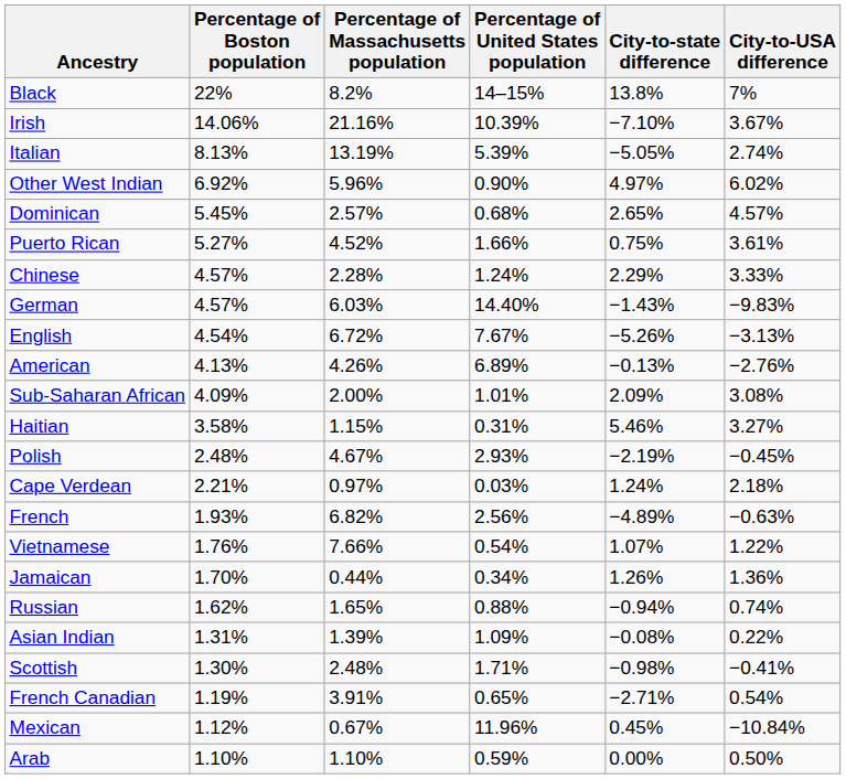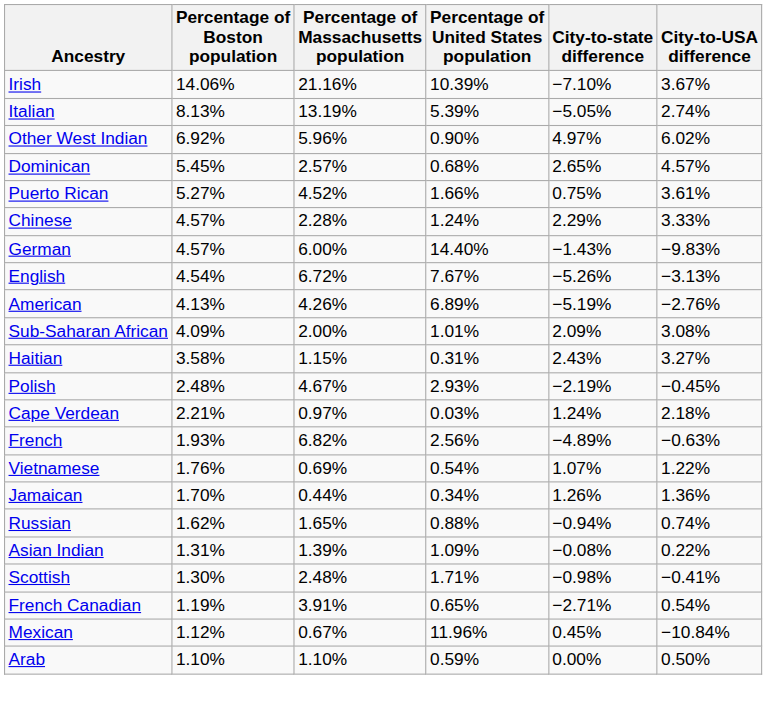 <table class="wikitable sortable">
 <tr valign=bottom>
 <th>Ancestry</th>
 <th>Percentage of<br>Boston<br>population</th>
 <th>Percentage of<br>Massachusetts<br>population</th>
 <th>Percentage of<br>United States<br>population</th>
 <th>City-to-state<br>difference</th>
 <th>City-to-USA<br>difference</th>
-</tr>
-<tr>
-<td><a href='#'>Black</a></td>
-<td>22%</td>
-<td>8.2%</td>
-<td>14–15%</td>
-<td>13.8%</td>
-<td>7%</td>
 </tr>
 <tr>
 <td><a href='#'>Irish</a></td>
 <td>14.06%</td>
 <td>21.16%</td>
 <td>10.39%</td>
 <td>−7.10%</td>
 <td>3.67%</td>
 </tr>
 <tr>
 <td><a href='#'>Italian</a></td>
 <td>8.13%</td>
 <td>13.19%</td>
 <td>5.39%</td>
 <td>−5.05%</td>
 <td>2.74%</td>
 </tr>
 <tr>
 <td><a href='#'>Other West Indian</a></td>
 <td>6.92%</td>
 <td>5.96%</td>
 <td>0.90%</td>
 <td>4.97%</td>
 <td>6.02%</td>
 </tr>
 <tr>
 <td><a href='#'>Dominican</a></td>
 <td>5.45%</td>
 <td>2.57%</td>
 <td>0.68%</td>
 <td>2.65%</td>
 <td>4.57%</td>
 </tr>
 <tr>
 <td><a href='#'>Puerto Rican</a></td>
 <td>5.27%</td>
 <td>4.52%</td>
 <td>1.66%</td>
 <td>0.75%</td>
 <td>3.61%</td>
 </tr>
 <tr>
 <td><a href='#'>Chinese</a></td>
 <td>4.57%</td>
 <td>2.28%</td>
 <td>1.24%</td>
 <td>2.29%</td>
 <td>3.33%</td>
 </tr>
 <tr>
 <td><a href='#'>German</a></td>
 <td>4.57%</td>
-<td>6.03%</td>
+<td>6.00%</td>
 <td>14.40%</td>
 <td>−1.43%</td>
 <td>−9.83%</td>
 </tr>
 <tr>
 <td><a href='#'>English</a></td>
 <td>4.54%</td>
 <td>6.72%</td>
 <td>7.67%</td>
 <td>−5.26%</td>
 <td>−3.13%</td>
 </tr>
 <tr>
 <td><a href='#'>American</a></td>
 <td>4.13%</td>
 <td>4.26%</td>
 <td>6.89%</td>
-<td>−0.13%</td>
+<td>−5.19%</td>
 <td>−2.76%</td>
 </tr>
 <tr>
 <td><a href='#'>Sub-Saharan African</a></td>
 <td>4.09%</td>
 <td>2.00%</td>
 <td>1.01%</td>
 <td>2.09%</td>
 <td>3.08%</td>
 </tr>
 <tr>
 <td><a href='#'>Haitian</a></td>
 <td>3.58%</td>
 <td>1.15%</td>
 <td>0.31%</td>
-<td>5.46%</td>
+<td>2.43%</td>
 <td>3.27%</td>
 </tr>
 <tr>
 <td><a href='#'>Polish</a></td>
 <td>2.48%</td>
 <td>4.67%</td>
 <td>2.93%</td>
 <td>−2.19%</td>
 <td>−0.45%</td>
 </tr>
 <tr>
 <td><a href='#'>Cape Verdean</a></td>
 <td>2.21%</td>
 <td>0.97%</td>
 <td>0.03%</td>
 <td>1.24%</td>
 <td>2.18%</td>
 </tr>
 <tr>
 <td><a href='#'>French</a></td>
 <td>1.93%</td>
 <td>6.82%</td>
 <td>2.56%</td>
 <td>−4.89%</td>
 <td>−0.63%</td>
 </tr>
 <tr>
 <td><a href='#'>Vietnamese</a></td>
 <td>1.76%</td>
-<td>7.66%</td>
+<td>0.69%</td>
 <td>0.54%</td>
 <td>1.07%</td>
 <td>1.22%</td>
 </tr>
 <tr>
 <td><a href='#'>Jamaican</a></td>
 <td>1.70%</td>
 <td>0.44%</td>
 <td>0.34%</td>
 <td>1.26%</td>
 <td>1.36%</td>
 </tr>
 <tr>
 <td><a href='#'>Russian</a></td>
 <td>1.62%</td>
 <td>1.65%</td>
 <td>0.88%</td>
 <td>−0.94%</td>
 <td>0.74%</td>
 </tr>
 <tr>
 <td><a href='#'>Asian Indian</a></td>
 <td>1.31%</td>
 <td>1.39%</td>
 <td>1.09%</td>
 <td>−0.08%</td>
 <td>0.22%</td>
 </tr>
 <tr>
 <td><a href='#'>Scottish</a></td>
 <td>1.30%</td>
 <td>2.48%</td>
 <td>1.71%</td>
 <td>−0.98%</td>
 <td>−0.41%</td>
 </tr>
 <tr>
 <td><a href='#'>French Canadian</a></td>
 <td>1.19%</td>
 <td>3.91%</td>
 <td>0.65%</td>
 <td>−2.71%</td>
 <td>0.54%</td>
 </tr>
 <tr>
 <td><a href='#'>Mexican</a></td>
 <td>1.12%</td>
 <td>0.67%</td>
 <td>11.96%</td>
 <td>0.45%</td>
 <td>−10.84%</td>
 </tr>
 <tr>
 <td><a href='#'>Arab</a></td>
 <td>1.10%</td>
 <td>1.10%</td>
 <td>0.59%</td>
 <td>0.00%</td>
 <td>0.50%</td>
 </tr>
 </table>
